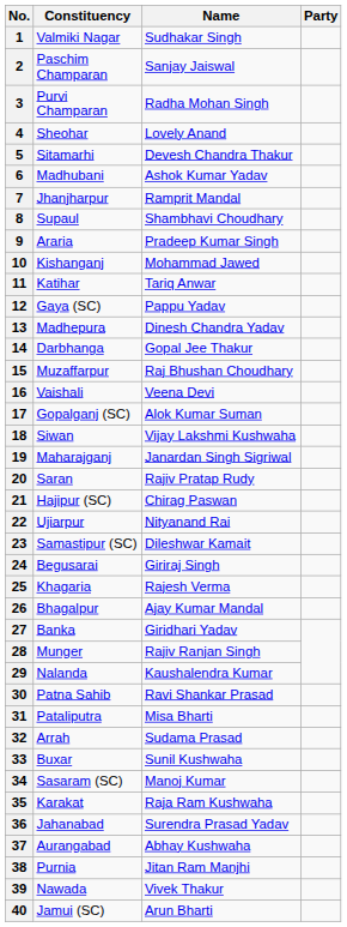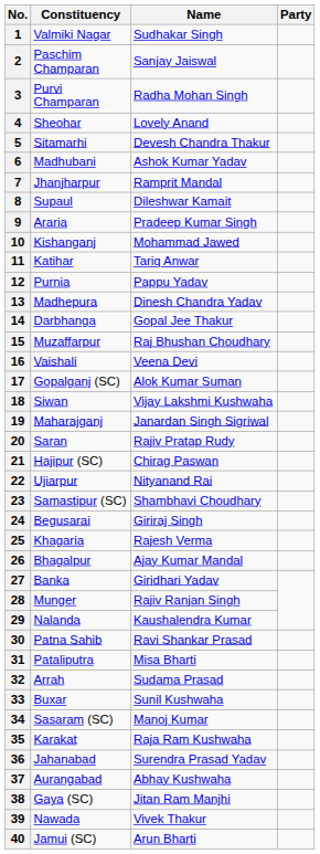 <table class="sortable wikitable">
 <tr>
 <th>No.</th>
 <th style="width:120px">Constituency</th>
 <th style="width:180px">Name</th>
 <th colspan=2>Party</th>
 </tr>
 <tr>
 <th>1</th>
 <td><a href='#'>Valmiki Nagar</a></td>
 <td><a href='#'>Sudhakar Singh</a></td>
 <td></td>
 </tr>
 <tr>
 <th>2</th>
 <td><a href='#'>Paschim Champaran</a></td>
 <td><a href='#'>Sanjay Jaiswal</a></td>
 <td></td>
 </tr>
 <tr>
 <th>3</th>
 <td><a href='#'>Purvi Champaran</a></td>
 <td><a href='#'>Radha Mohan Singh</a></td>
 </tr>
 <tr>
 <th>4</th>
 <td><a href='#'>Sheohar</a></td>
 <td><a href='#'>Lovely Anand</a></td>
 <td></td>
 </tr>
 <tr>
 <th>5</th>
 <td><a href='#'>Sitamarhi</a></td>
 <td><a href='#'>Devesh Chandra Thakur</a></td>
 </tr>
 <tr>
 <th>6</th>
 <td><a href='#'>Madhubani</a></td>
 <td><a href='#'>Ashok Kumar Yadav</a></td>
 <td></td>
 </tr>
 <tr>
 <th>7</th>
 <td><a href='#'>Jhanjharpur</a></td>
 <td><a href='#'>Ramprit Mandal</a></td>
 <td></td>
 </tr>
 <tr>
 <th>8</th>
 <td><a href='#'>Supaul</a></td>
-<td><a href='#'>Shambhavi Choudhary</a></td>
+<td><a href='#'>Dileshwar Kamait</a></td>
 </tr>
 <tr>
 <th>9</th>
 <td><a href='#'>Araria</a></td>
 <td><a href='#'>Pradeep Kumar Singh</a></td>
 <td></td>
 </tr>
 <tr>
 <th>10</th>
 <td><a href='#'>Kishanganj</a></td>
 <td><a href='#'>Mohammad Jawed</a></td>
 <td></td>
 </tr>
 <tr>
 <th>11</th>
 <td><a href='#'>Katihar</a></td>
 <td><a href='#'>Tariq Anwar</a></td>
 </tr>
 <tr>
 <th>12</th>
-<td><a href='#'>Gaya</a> (SC)</td>
+<td><a href='#'>Purnia</a></td>
 <td><a href='#'>Pappu Yadav</a></td>
 <td></td>
 </tr>
 <tr>
 <th>13</th>
 <td><a href='#'>Madhepura</a></td>
 <td><a href='#'>Dinesh Chandra Yadav</a></td>
 <td></td>
 </tr>
 <tr>
 <th>14</th>
 <td><a href='#'>Darbhanga</a></td>
 <td><a href='#'>Gopal Jee Thakur</a></td>
 <td></td>
 </tr>
 <tr>
 <th>15</th>
 <td><a href='#'>Muzaffarpur</a></td>
 <td><a href='#'>Raj Bhushan Choudhary</a></td>
 </tr>
 <tr>
 <th>16</th>
 <td><a href='#'>Vaishali</a></td>
 <td><a href='#'>Veena Devi</a></td>
 <td></td>
 </tr>
 <tr>
 <th>17</th>
 <td><a href='#'>Gopalganj</a> (SC)</td>
 <td><a href='#'>Alok Kumar Suman</a></td>
 <td></td>
 </tr>
 <tr>
 <th>18</th>
 <td><a href='#'>Siwan</a></td>
 <td><a href='#'>Vijay Lakshmi Kushwaha</a></td>
 </tr>
 <tr>
 <th>19</th>
 <td><a href='#'>Maharajganj</a></td>
 <td><a href='#'>Janardan Singh Sigriwal</a></td>
 <td></td>
 </tr>
 <tr>
 <th>20</th>
 <td><a href='#'>Saran</a></td>
 <td><a href='#'>Rajiv Pratap Rudy</a></td>
 </tr>
 <tr>
 <th>21</th>
 <td><a href='#'>Hajipur</a> (SC)</td>
 <td><a href='#'>Chirag Paswan</a></td>
 <td></td>
 </tr>
 <tr>
 <th>22</th>
 <td><a href='#'>Ujiarpur</a></td>
 <td><a href='#'>Nityanand Rai</a></td>
 <td></td>
 </tr>
 <tr>
 <th>23</th>
 <td><a href='#'>Samastipur</a> (SC)</td>
-<td><a href='#'>Dileshwar Kamait</a></td>
+<td><a href='#'>Shambhavi Choudhary</a></td>
 <td></td>
 </tr>
 <tr>
 <th>24</th>
 <td><a href='#'>Begusarai</a></td>
 <td><a href='#'>Giriraj Singh</a></td>
 <td></td>
 </tr>
 <tr>
 <th>25</th>
 <td><a href='#'>Khagaria</a></td>
 <td><a href='#'>Rajesh Verma</a></td>
 <td></td>
 </tr>
 <tr>
 <th>26</th>
 <td><a href='#'>Bhagalpur</a></td>
 <td><a href='#'>Ajay Kumar Mandal</a></td>
 <td></td>
 </tr>
 <tr>
 <th>27</th>
 <td><a href='#'>Banka</a></td>
 <td><a href='#'>Giridhari Yadav</a></td>
 </tr>
 <tr>
 <th>28</th>
 <td><a href='#'>Munger</a></td>
 <td><a href='#'>Rajiv Ranjan Singh</a></td>
 </tr>
 <tr>
 <th>29</th>
 <td><a href='#'>Nalanda</a></td>
 <td><a href='#'>Kaushalendra Kumar</a></td>
 </tr>
 <tr>
 <th>30</th>
 <td><a href='#'>Patna Sahib</a></td>
 <td><a href='#'>Ravi Shankar Prasad</a></td>
 <td></td>
 </tr>
 <tr>
 <th>31</th>
 <td><a href='#'>Pataliputra</a></td>
 <td><a href='#'>Misa Bharti</a></td>
 <td></td>
 </tr>
 <tr>
 <th>32</th>
 <td><a href='#'>Arrah</a></td>
 <td><a href='#'>Sudama Prasad</a></td>
 <td></td>
 </tr>
 <tr>
 <th>33</th>
 <td><a href='#'>Buxar</a></td>
 <td><a href='#'>Sunil Kushwaha</a></td>
 <td></td>
 </tr>
 <tr>
 <th>34</th>
 <td><a href='#'>Sasaram</a> (SC)</td>
 <td><a href='#'>Manoj Kumar</a></td>
 <td></td>
 </tr>
 <tr>
 <th>35</th>
 <td><a href='#'>Karakat</a></td>
 <td><a href='#'>Raja Ram Kushwaha</a></td>
 <td></td>
 </tr>
 <tr>
 <th>36</th>
 <td><a href='#'>Jahanabad</a></td>
 <td><a href='#'>Surendra Prasad Yadav</a></td>
 <td></td>
 </tr>
 <tr>
 <th>37</th>
 <td><a href='#'>Aurangabad</a></td>
 <td><a href='#'>Abhay Kushwaha</a></td>
 </tr>
 <tr>
 <th>38</th>
-<td><a href='#'>Purnia</a></td>
+<td><a href='#'>Gaya</a> (SC)</td>
 <td><a href='#'>Jitan Ram Manjhi</a></td>
 <td></td>
 </tr>
 <tr>
 <th>39</th>
 <td><a href='#'>Nawada</a></td>
 <td><a href='#'>Vivek Thakur</a></td>
 <td></td>
 </tr>
 <tr>
 <th>40</th>
 <td><a href='#'>Jamui</a> (SC)</td>
 <td><a href='#'>Arun Bharti</a></td>
 <td></td>
 </tr>
 </table>
